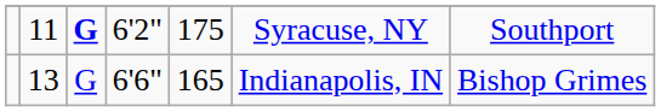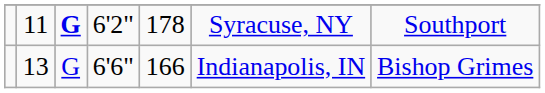 <table class="wikitable sortable" style="text-align: center">
 <tr align=center>
 </tr>
 <tr>
 <td></td>
 <td>11</td>
 <td><strong><a href='#'>G</a></strong></td>
 <td>6'2"</td>
-<td>175</td>
+<td>178</td>
 <td><a href='#'>Syracuse, NY</a></td>
 <td><a href='#'>Southport</a></td>
 </tr>
 <tr>
 <td></td>
 <td>13</td>
 <td><a href='#'>G</a></td>
 <td>6'6"</td>
-<td>165</td>
+<td>166</td>
 <td><a href='#'>Indianapolis, IN</a></td>
 <td><a href='#'>Bishop Grimes</a></td>
 </tr>
 </table>
